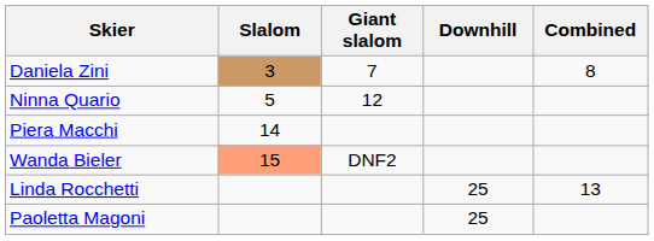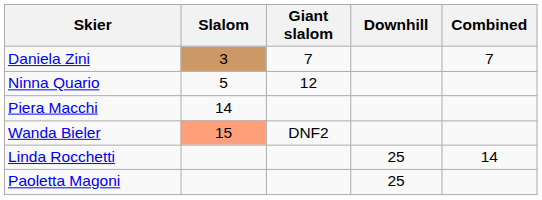 <table class="wikitable" width=550px style="font-size:100%; text-align:center;">
 <tr>
 <th width=250px>Skier</th>
 <th width=100px>Slalom</th>
 <th width=100px>Giant slalom</th>
 <th width=100px>Downhill</th>
 <th width=100px>Combined</th>
 </tr>
 <tr>
 <td align=left><a href='#'>Daniela Zini</a></td>
 <td bgcolor=cc9966>3</td>
 <td>7</td>
 <td></td>
-<td>8</td>
+<td>7</td>
 </tr>
 <tr>
 <td align=left><a href='#'>Ninna Quario</a></td>
 <td>5</td>
 <td>12</td>
 <td></td>
 <td></td>
 </tr>
 <tr>
 <td align=left><a href='#'>Piera Macchi</a></td>
 <td>14</td>
 <td></td>
 <td></td>
 <td></td>
 </tr>
 <tr>
 <td align=left><a href='#'>Wanda Bieler</a></td>
 <td style="background: lightsalmon;">15</td>
 <td>DNF2</td>
 <td></td>
 <td></td>
 </tr>
 <tr>
 <td align=left><a href='#'>Linda Rocchetti</a></td>
 <td></td>
 <td></td>
 <td>25</td>
-<td>13</td>
+<td>14</td>
 </tr>
 <tr>
 <td align=left><a href='#'>Paoletta Magoni</a></td>
 <td></td>
 <td></td>
 <td>25</td>
 <td></td>
 </tr>
 </table>
